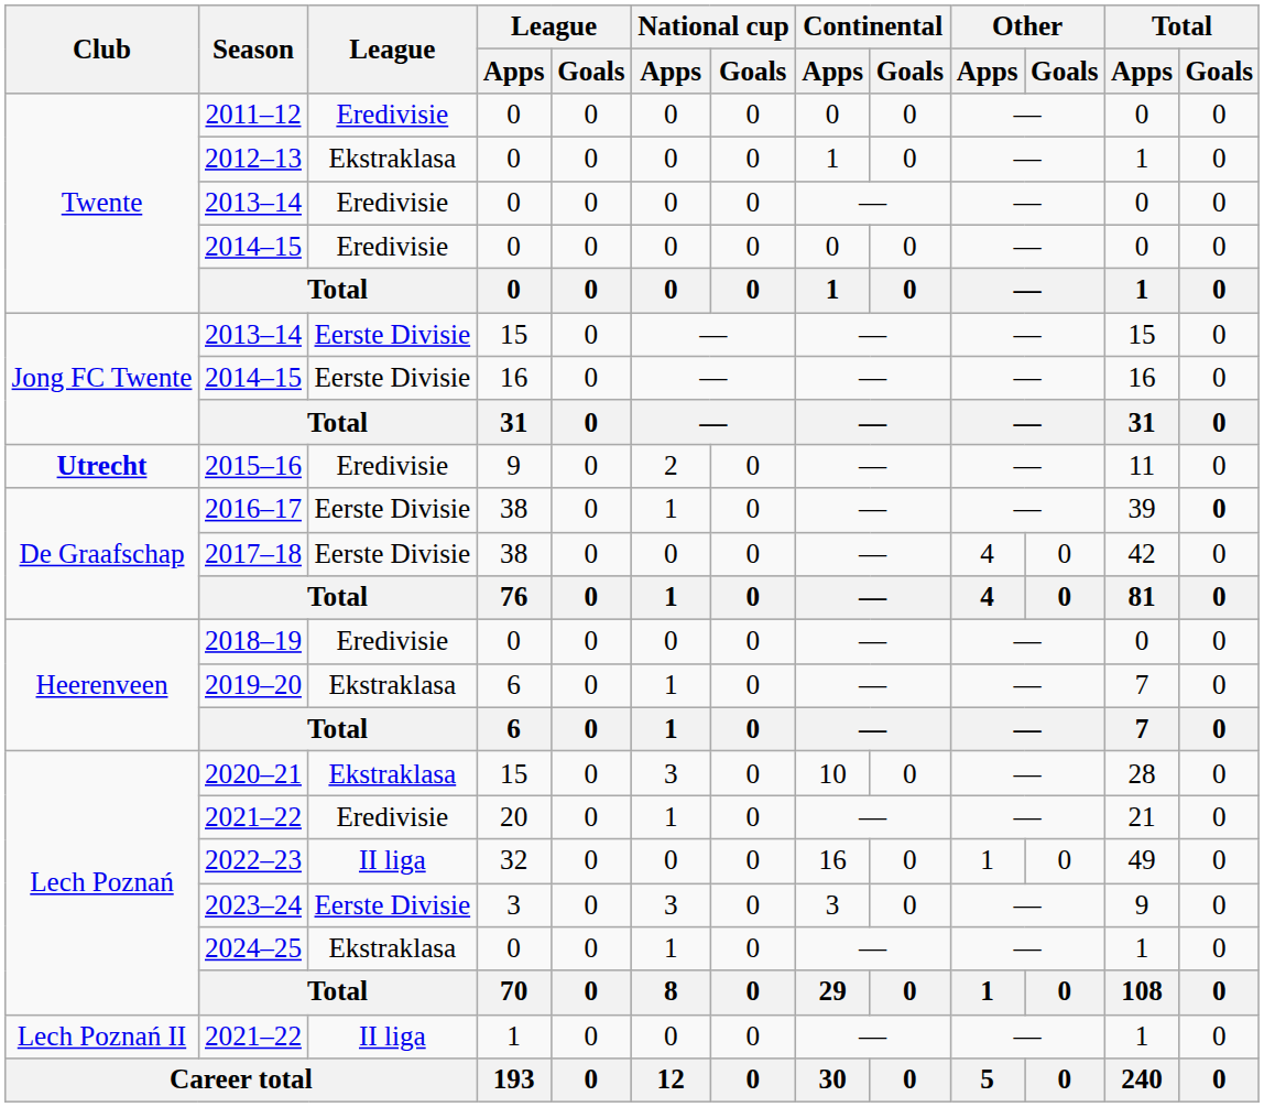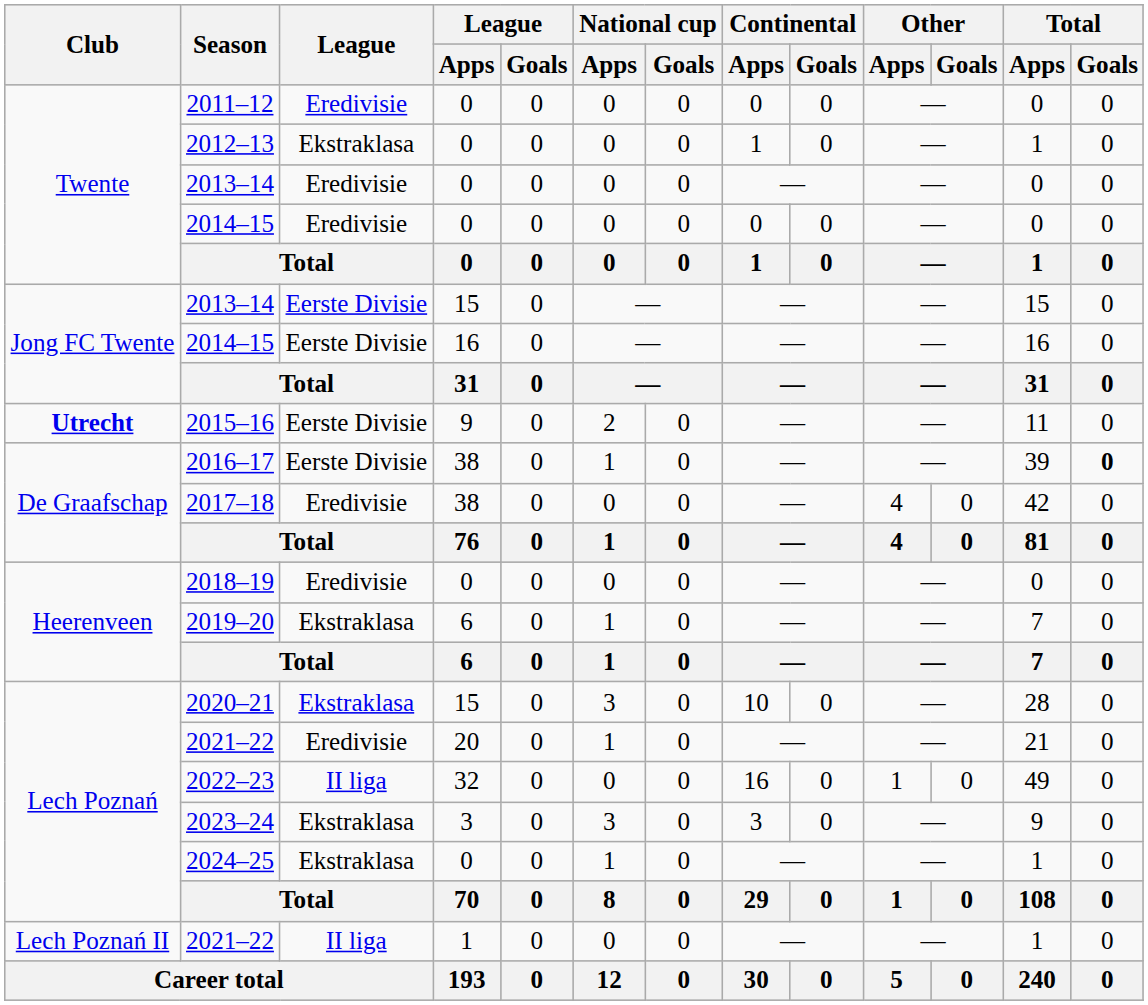 <table class="wikitable" style="text-align: center">
 <tr>
 <th rowspan="2">Club</th>
 <th rowspan="2">Season</th>
 <th rowspan="2">League</th>
 <th colspan="2">League</th>
 <th colspan="2">National cup</th>
 <th colspan="2">Continental</th>
 <th colspan="2">Other</th>
 <th colspan="2">Total</th>
 </tr>
 <tr>
 <th>Apps</th>
 <th>Goals</th>
 <th>Apps</th>
 <th>Goals</th>
 <th>Apps</th>
 <th>Goals</th>
 <th>Apps</th>
 <th>Goals</th>
 <th>Apps</th>
 <th>Goals</th>
 </tr>
 <tr>
 <td rowspan="5"><a href='#'>Twente</a></td>
 <td><a href='#'>2011–12</a></td>
 <td><a href='#'>Eredivisie</a></td>
 <td>0</td>
 <td>0</td>
 <td>0</td>
 <td>0</td>
 <td>0</td>
 <td>0</td>
 <td colspan="2">—</td>
 <td>0</td>
 <td>0</td>
 </tr>
 <tr>
 <td><a href='#'>2012–13</a></td>
 <td>Ekstraklasa</td>
 <td>0</td>
 <td>0</td>
 <td>0</td>
 <td>0</td>
 <td>1</td>
 <td>0</td>
 <td colspan="2">—</td>
 <td>1</td>
 <td>0</td>
 </tr>
 <tr>
 <td><a href='#'>2013–14</a></td>
 <td>Eredivisie</td>
 <td>0</td>
 <td>0</td>
 <td>0</td>
 <td>0</td>
 <td colspan="2">—</td>
 <td colspan="2">—</td>
 <td>0</td>
 <td>0</td>
 </tr>
 <tr>
 <td><a href='#'>2014–15</a></td>
 <td>Eredivisie</td>
 <td>0</td>
 <td>0</td>
 <td>0</td>
 <td>0</td>
 <td>0</td>
 <td>0</td>
 <td colspan="2">—</td>
 <td>0</td>
 <td>0</td>
 </tr>
 <tr>
 <th colspan="2">Total</th>
 <th>0</th>
 <th>0</th>
 <th>0</th>
 <th>0</th>
 <th>1</th>
 <th>0</th>
 <th colspan="2">—</th>
 <th>1</th>
 <th>0</th>
 </tr>
 <tr>
 <td rowspan="3"><a href='#'>Jong FC Twente</a></td>
 <td><a href='#'>2013–14</a></td>
 <td><a href='#'>Eerste Divisie</a></td>
 <td>15</td>
 <td>0</td>
 <td colspan="2">—</td>
 <td colspan="2">—</td>
 <td colspan="2">—</td>
 <td>15</td>
 <td>0</td>
 </tr>
 <tr>
 <td><a href='#'>2014–15</a></td>
 <td>Eerste Divisie</td>
 <td>16</td>
 <td>0</td>
 <td colspan="2">—</td>
 <td colspan="2">—</td>
 <td colspan="2">—</td>
 <td>16</td>
 <td>0</td>
 </tr>
 <tr>
 <th colspan="2">Total</th>
 <th>31</th>
 <th>0</th>
 <th colspan="2">—</th>
 <th colspan="2">—</th>
 <th colspan="2">—</th>
 <th>31</th>
 <th>0</th>
 </tr>
 <tr>
 <td rowspan="1"><strong><a href='#'>Utrecht</a></strong></td>
 <td><a href='#'>2015–16</a></td>
-<td>Eredivisie</td>
+<td>Eerste Divisie</td>
 <td>9</td>
 <td>0</td>
 <td>2</td>
 <td>0</td>
 <td colspan="2">—</td>
 <td colspan="2">—</td>
 <td>11</td>
 <td>0</td>
 </tr>
 <tr>
 <td rowspan="3"><a href='#'>De Graafschap</a></td>
 <td><a href='#'>2016–17</a></td>
 <td>Eerste Divisie</td>
 <td>38</td>
 <td>0</td>
 <td>1</td>
 <td>0</td>
 <td colspan="2">—</td>
 <td colspan="2">—</td>
 <td>39</td>
 <td><strong>0</strong></td>
 </tr>
 <tr>
 <td><a href='#'>2017–18</a></td>
-<td>Eerste Divisie</td>
+<td>Eredivisie</td>
 <td>38</td>
 <td>0</td>
 <td>0</td>
 <td>0</td>
 <td colspan="2">—</td>
 <td>4</td>
 <td>0</td>
 <td>42</td>
 <td>0</td>
 </tr>
 <tr>
 <th colspan="2">Total</th>
 <th>76</th>
 <th>0</th>
 <th>1</th>
 <th>0</th>
 <th colspan="2">—</th>
 <th>4</th>
 <th>0</th>
 <th>81</th>
 <th>0</th>
 </tr>
 <tr>
 <td rowspan="3"><a href='#'>Heerenveen</a></td>
 <td><a href='#'>2018–19</a></td>
 <td>Eredivisie</td>
 <td>0</td>
 <td>0</td>
 <td>0</td>
 <td>0</td>
 <td colspan="2">—</td>
 <td colspan="2">—</td>
 <td>0</td>
 <td>0</td>
 </tr>
 <tr>
 <td><a href='#'>2019–20</a></td>
 <td>Ekstraklasa</td>
 <td>6</td>
 <td>0</td>
 <td>1</td>
 <td>0</td>
 <td colspan="2">—</td>
 <td colspan="2">—</td>
 <td>7</td>
 <td>0</td>
 </tr>
 <tr>
 <th colspan="2">Total</th>
 <th>6</th>
 <th>0</th>
 <th>1</th>
 <th>0</th>
 <th colspan="2">—</th>
 <th colspan="2">—</th>
 <th>7</th>
 <th>0</th>
 </tr>
 <tr>
 <td rowspan="6"><a href='#'>Lech Poznań</a></td>
 <td><a href='#'>2020–21</a></td>
 <td><a href='#'>Ekstraklasa</a></td>
 <td>15</td>
 <td>0</td>
 <td>3</td>
 <td>0</td>
 <td>10</td>
 <td>0</td>
 <td colspan="2">—</td>
 <td>28</td>
 <td>0</td>
 </tr>
 <tr>
 <td><a href='#'>2021–22</a></td>
 <td>Eredivisie</td>
 <td>20</td>
 <td>0</td>
 <td>1</td>
 <td>0</td>
 <td colspan="2">—</td>
 <td colspan="2">—</td>
 <td>21</td>
 <td>0</td>
 </tr>
 <tr>
 <td><a href='#'>2022–23</a></td>
 <td><a href='#'>II liga</a></td>
 <td>32</td>
 <td>0</td>
 <td>0</td>
 <td>0</td>
 <td>16</td>
 <td>0</td>
 <td>1</td>
 <td>0</td>
 <td>49</td>
 <td>0</td>
 </tr>
 <tr>
 <td><a href='#'>2023–24</a></td>
-<td><a href='#'>Eerste Divisie</a></td>
+<td>Ekstraklasa</td>
 <td>3</td>
 <td>0</td>
 <td>3</td>
 <td>0</td>
 <td>3</td>
 <td>0</td>
 <td colspan="2">—</td>
 <td>9</td>
 <td>0</td>
 </tr>
 <tr>
 <td><a href='#'>2024–25</a></td>
 <td>Ekstraklasa</td>
 <td>0</td>
 <td>0</td>
 <td>1</td>
 <td>0</td>
 <td colspan="2">—</td>
 <td colspan="2">—</td>
 <td>1</td>
 <td>0</td>
 </tr>
 <tr>
 <th colspan="2">Total</th>
 <th>70</th>
 <th>0</th>
 <th>8</th>
 <th>0</th>
 <th>29</th>
 <th>0</th>
 <th>1</th>
 <th>0</th>
 <th>108</th>
 <th>0</th>
 </tr>
 <tr>
 <td><a href='#'>Lech Poznań II</a></td>
 <td><a href='#'>2021–22</a></td>
 <td><a href='#'>II liga</a></td>
 <td>1</td>
 <td>0</td>
 <td>0</td>
 <td>0</td>
 <td colspan="2">—</td>
 <td colspan="2">—</td>
 <td>1</td>
 <td>0</td>
 </tr>
 <tr>
 <th colspan="3">Career total</th>
 <th>193</th>
 <th>0</th>
 <th>12</th>
 <th>0</th>
 <th>30</th>
 <th>0</th>
 <th>5</th>
 <th>0</th>
 <th>240</th>
 <th>0</th>
 </tr>
 </table>
